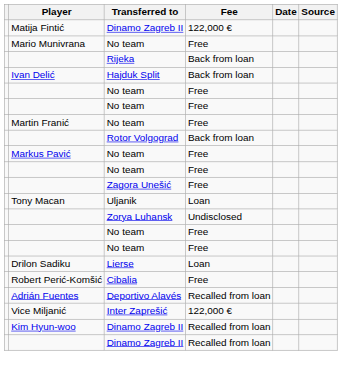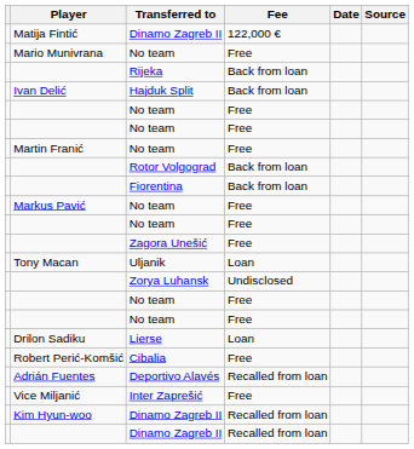 <table class="wikitable plainrowheaders sortable">
 <tr>
 <th></th>
 <th scope=col>Player</th>
 <th>Transferred to</th>
 <th scope=col>Fee</th>
 <th scope=col>Date</th>
 <th scope=col>Source</th>
 </tr>
 <tr>
 <td align=center></td>
 <td> Matija Fintić</td>
 <td> <a href='#'>Dinamo Zagreb II</a></td>
 <td>122,000 €</td>
 <td></td>
 <td></td>
 </tr>
 <tr>
 <td align=center></td>
 <td> Mario Munivrana</td>
 <td>No team</td>
 <td>Free</td>
 <td></td>
 <td></td>
 </tr>
 <tr>
 <td align=center></td>
 <td> </td>
 <td> <a href='#'>Rijeka</a></td>
 <td>Back from loan</td>
 <td></td>
 <td></td>
 </tr>
 <tr>
 <td align=center></td>
 <td> <a href='#'>Ivan Delić</a></td>
 <td> <a href='#'>Hajduk Split</a></td>
 <td>Back from loan</td>
 <td></td>
 <td></td>
 </tr>
 <tr>
 <td align=center></td>
 <td> </td>
 <td>No team</td>
 <td>Free</td>
 <td></td>
 <td></td>
 </tr>
 <tr>
 <td align=center></td>
 <td> </td>
 <td>No team</td>
 <td>Free</td>
 <td></td>
 <td></td>
 </tr>
 <tr>
 <td align=center></td>
 <td> Martin Franić</td>
 <td>No team</td>
 <td>Free</td>
 <td></td>
 <td></td>
 </tr>
 <tr>
 <td align=center></td>
 <td> </td>
 <td> <a href='#'>Rotor Volgograd</a></td>
+<td>Back from loan</td>
+<td></td>
+<td></td>
+</tr>
+<tr>
+<td align=center></td>
+<td> </td>
+<td> <a href='#'>Fiorentina</a></td>
 <td>Back from loan</td>
 <td></td>
 <td></td>
 </tr>
 <tr>
 <td align=center></td>
 <td> <a href='#'>Markus Pavić</a></td>
 <td>No team</td>
 <td>Free</td>
 <td></td>
 <td></td>
 </tr>
 <tr>
 <td align=center></td>
 <td> </td>
 <td>No team</td>
 <td>Free</td>
 <td></td>
 <td></td>
 </tr>
 <tr>
 <td align=center></td>
 <td> </td>
 <td> <a href='#'>Zagora Unešić</a></td>
 <td>Free</td>
 <td></td>
 <td></td>
 </tr>
 <tr>
 <td align=center></td>
 <td> Tony Macan</td>
 <td> Uljanik</td>
 <td>Loan</td>
 <td></td>
 <td></td>
 </tr>
 <tr>
 <td align=center></td>
 <td> </td>
 <td> <a href='#'>Zorya Luhansk</a></td>
 <td>Undisclosed</td>
 <td></td>
 <td></td>
 </tr>
 <tr>
 <td align=center></td>
 <td> </td>
 <td>No team</td>
 <td>Free</td>
 <td></td>
 <td></td>
 </tr>
 <tr>
 <td align=center></td>
 <td> </td>
 <td>No team</td>
 <td>Free</td>
 <td></td>
 <td></td>
 </tr>
 <tr>
 <td align=center></td>
 <td> Drilon Sadiku</td>
 <td> <a href='#'>Lierse</a></td>
 <td>Loan</td>
 <td></td>
 <td></td>
 </tr>
 <tr>
 <td align=center></td>
 <td> Robert Perić-Komšić</td>
 <td> <a href='#'>Cibalia</a></td>
 <td>Free</td>
 <td></td>
 <td></td>
 </tr>
 <tr>
 <td align=center></td>
 <td> <a href='#'>Adrián Fuentes</a></td>
 <td> <a href='#'>Deportivo Alavés</a></td>
 <td>Recalled from loan</td>
 <td></td>
 <td></td>
 </tr>
 <tr>
 <td align=center></td>
 <td> Vice Miljanić</td>
 <td> <a href='#'>Inter Zaprešić</a></td>
-<td>122,000 €</td>
+<td>Free</td>
 <td></td>
 <td></td>
 </tr>
 <tr>
 <td align=center></td>
 <td> <a href='#'>Kim Hyun-woo</a></td>
 <td> <a href='#'>Dinamo Zagreb II</a></td>
 <td>Recalled from loan</td>
 <td></td>
 <td></td>
 </tr>
 <tr>
 <td align=center></td>
 <td> </td>
 <td> <a href='#'>Dinamo Zagreb II</a></td>
 <td>Recalled from loan</td>
 <td></td>
 <td></td>
 </tr>
 </table>
